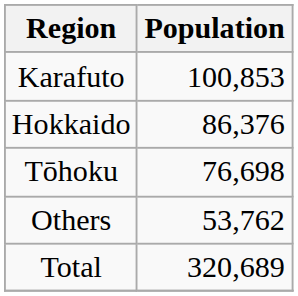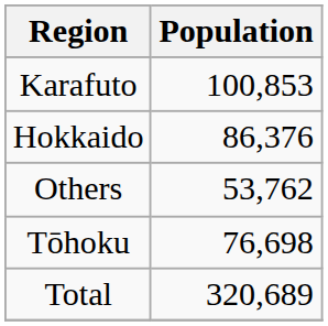 <table class=wikitable align=center>
 <tr ---->
 <th align=center>Region</th>
 <th align=center>Population</th>
 </tr>
 <tr ---->
 <td align=center>Karafuto</td>
 <td align=right>100,853</td>
 </tr>
 <tr ---->
 <td align=center>Hokkaido</td>
 <td align=right>86,376</td>
 </tr>
 <tr ---->
+<td align=center>Others</td>
+<td align=right>53,762</td>
+</tr>
+<tr ---->
 <td align=center>Tōhoku</td>
 <td align=right>76,698</td>
-</tr>
-<tr ---->
-<td align=center>Others</td>
-<td align=right>53,762</td>
 </tr>
 <tr ---->
 <td align=center>Total</td>
 <td align=right>320,689</td>
 </tr>
 <tr ---->
 </tr>
 </table>
